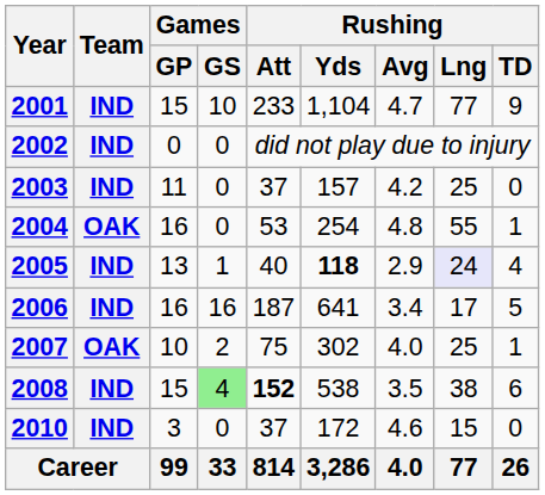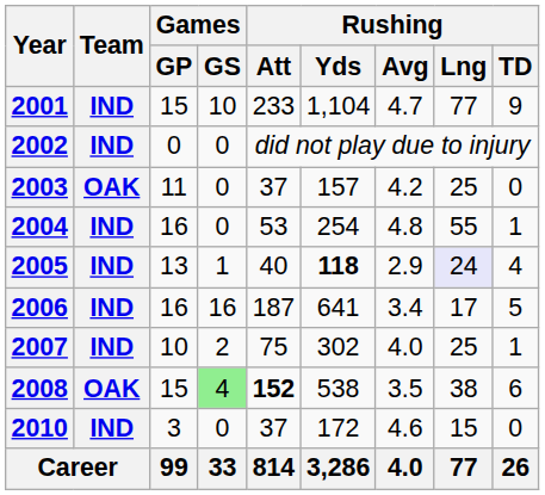 <table class="wikitable" style="text-align: center;">
 <tr>
 <th rowspan="2">Year</th>
 <th rowspan="2">Team</th>
 <th colspan="2">Games</th>
 <th colspan="5">Rushing</th>
 </tr>
 <tr>
 <th>GP</th>
 <th>GS</th>
 <th>Att</th>
 <th>Yds</th>
 <th>Avg</th>
 <th>Lng</th>
 <th>TD</th>
 </tr>
 <tr>
 <th><a href='#'>2001</a></th>
 <th><a href='#'>IND</a></th>
 <td>15</td>
 <td>10</td>
 <td>233</td>
 <td>1,104</td>
 <td>4.7</td>
 <td>77</td>
 <td>9</td>
 </tr>
 <tr>
 <th><a href='#'>2002</a></th>
 <th><a href='#'>IND</a></th>
 <td>0</td>
 <td>0</td>
 <td colspan="5"><em>did not play due to injury</em></td>
 </tr>
 <tr>
 <th><a href='#'>2003</a></th>
-<th><a href='#'>IND</a></th>
+<th><a href='#'>OAK</a></th>
 <td>11</td>
 <td>0</td>
 <td>37</td>
 <td>157</td>
 <td>4.2</td>
 <td>25</td>
 <td>0</td>
 </tr>
 <tr>
 <th><a href='#'>2004</a></th>
-<th><a href='#'>OAK</a></th>
+<th><a href='#'>IND</a></th>
 <td>16</td>
 <td>0</td>
 <td>53</td>
 <td>254</td>
 <td>4.8</td>
 <td>55</td>
 <td>1</td>
 </tr>
 <tr>
 <th><a href='#'>2005</a></th>
 <th><a href='#'>IND</a></th>
 <td>13</td>
 <td>1</td>
 <td>40</td>
 <td><strong>118</strong></td>
 <td>2.9</td>
 <td style="background: lavender;">24</td>
 <td>4</td>
 </tr>
 <tr>
 <th><a href='#'>2006</a></th>
 <th><a href='#'>IND</a></th>
 <td>16</td>
 <td>16</td>
 <td>187</td>
 <td>641</td>
 <td>3.4</td>
 <td>17</td>
 <td>5</td>
 </tr>
 <tr>
 <th><a href='#'>2007</a></th>
-<th><a href='#'>OAK</a></th>
+<th><a href='#'>IND</a></th>
 <td>10</td>
 <td>2</td>
 <td>75</td>
 <td>302</td>
 <td>4.0</td>
 <td>25</td>
 <td>1</td>
 </tr>
 <tr>
 <th><a href='#'>2008</a></th>
-<th><a href='#'>IND</a></th>
+<th><a href='#'>OAK</a></th>
 <td>15</td>
 <td style="background: lightgreen;">4</td>
 <td><strong>152</strong></td>
 <td>538</td>
 <td>3.5</td>
 <td>38</td>
 <td>6</td>
 </tr>
 <tr>
 <th><a href='#'>2010</a></th>
 <th><a href='#'>IND</a></th>
 <td>3</td>
 <td>0</td>
 <td>37</td>
 <td>172</td>
 <td>4.6</td>
 <td>15</td>
 <td>0</td>
 </tr>
 <tr>
 <th colspan="2">Career</th>
 <th>99</th>
 <th>33</th>
 <th>814</th>
 <th>3,286</th>
 <th>4.0</th>
 <th>77</th>
 <th>26</th>
 </tr>
 </table>
